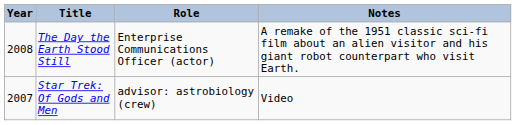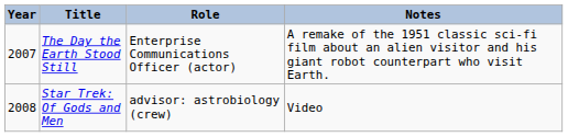 <table class="wikitable" ;>
 <tr style="text-align:center;">
 <th style="background:#B0C4DE;">Year</th>
 <th style="background:#B0C4DE;">Title</th>
 <th style="background:#B0C4DE;">Role</th>
 <th style="background:#B0C4DE;">Notes</th>
 </tr>
 <tr>
-<td>2008</td>
+<td>2007</td>
 <td><em><a href='#'>The Day the Earth Stood Still</a></em></td>
 <td>Enterprise Communications Officer (actor)</td>
 <td>A remake of the 1951 classic sci-fi film about an alien visitor and his giant robot counterpart who visit Earth.</td>
 </tr>
 <tr>
-<td>2007</td>
+<td>2008</td>
 <td><em><a href='#'>Star Trek: Of Gods and Men</a></em></td>
 <td>advisor: astrobiology (crew)</td>
 <td>Video</td>
 </tr>
 </table>
